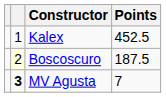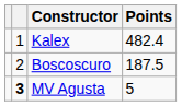 <table class="wikitable" style="font-size: 85%;">
 <tr>
 <th></th>
 <th></th>
 <th>Constructor</th>
 <th>Points</th>
 </tr>
 <tr>
 <td></td>
 <td align=center>1</td>
 <td> <a href='#'>Kalex</a></td>
-<td align=left>452.5</td>
+<td align=left>482.4</td>
 </tr>
 <tr>
 <td></td>
-<td align=center style="background: lightyellow;">2</td>
+<td align=center>2</td>
 <td> <a href='#'>Boscoscuro</a></td>
 <td align=left>187.5</td>
 </tr>
 <tr>
 <td></td>
 <td align=center><strong>3</strong></td>
 <td> <a href='#'>MV Agusta</a></td>
-<td align=left>7</td>
+<td align=left>5</td>
 </tr>
 </table>
